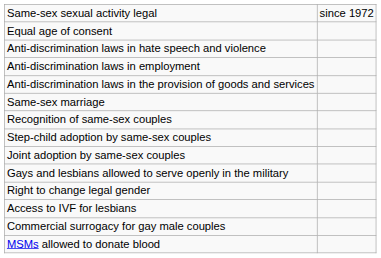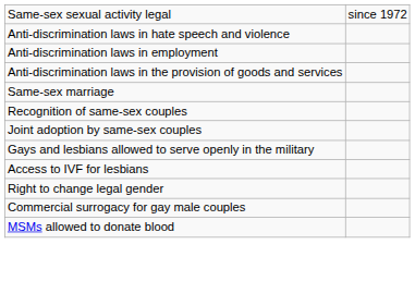 <table class="wikitable">
 <tr>
 <td>Same-sex sexual activity legal</td>
 <td>since 1972 </td>
-</tr>
-<tr>
-<td>Equal age of consent</td>
-<td></td>
 </tr>
 <tr>
 <td>Anti-discrimination laws in hate speech and violence</td>
 <td></td>
 </tr>
 <tr>
 <td>Anti-discrimination laws in employment</td>
 <td></td>
 </tr>
 <tr>
 <td>Anti-discrimination laws in the provision of goods and services</td>
 <td></td>
 </tr>
 <tr>
 <td>Same-sex marriage</td>
 <td></td>
 </tr>
 <tr>
 <td>Recognition of same-sex couples</td>
 <td></td>
 </tr>
 <tr>
-<td>Step-child adoption by same-sex couples</td>
-<td></td>
-</tr>
-<tr>
 <td>Joint adoption by same-sex couples</td>
 <td></td>
 </tr>
 <tr>
 <td>Gays and lesbians allowed to serve openly in the military</td>
 <td></td>
 </tr>
 <tr>
-<td>Right to change legal gender</td>
+<td>Access to IVF for lesbians</td>
 <td></td>
 </tr>
 <tr>
-<td>Access to IVF for lesbians</td>
+<td>Right to change legal gender</td>
 <td></td>
 </tr>
 <tr>
 <td>Commercial surrogacy for gay male couples</td>
 <td></td>
 </tr>
 <tr>
 <td><a href='#'>MSMs</a> allowed to donate blood</td>
 <td></td>
 </tr>
 </table>
